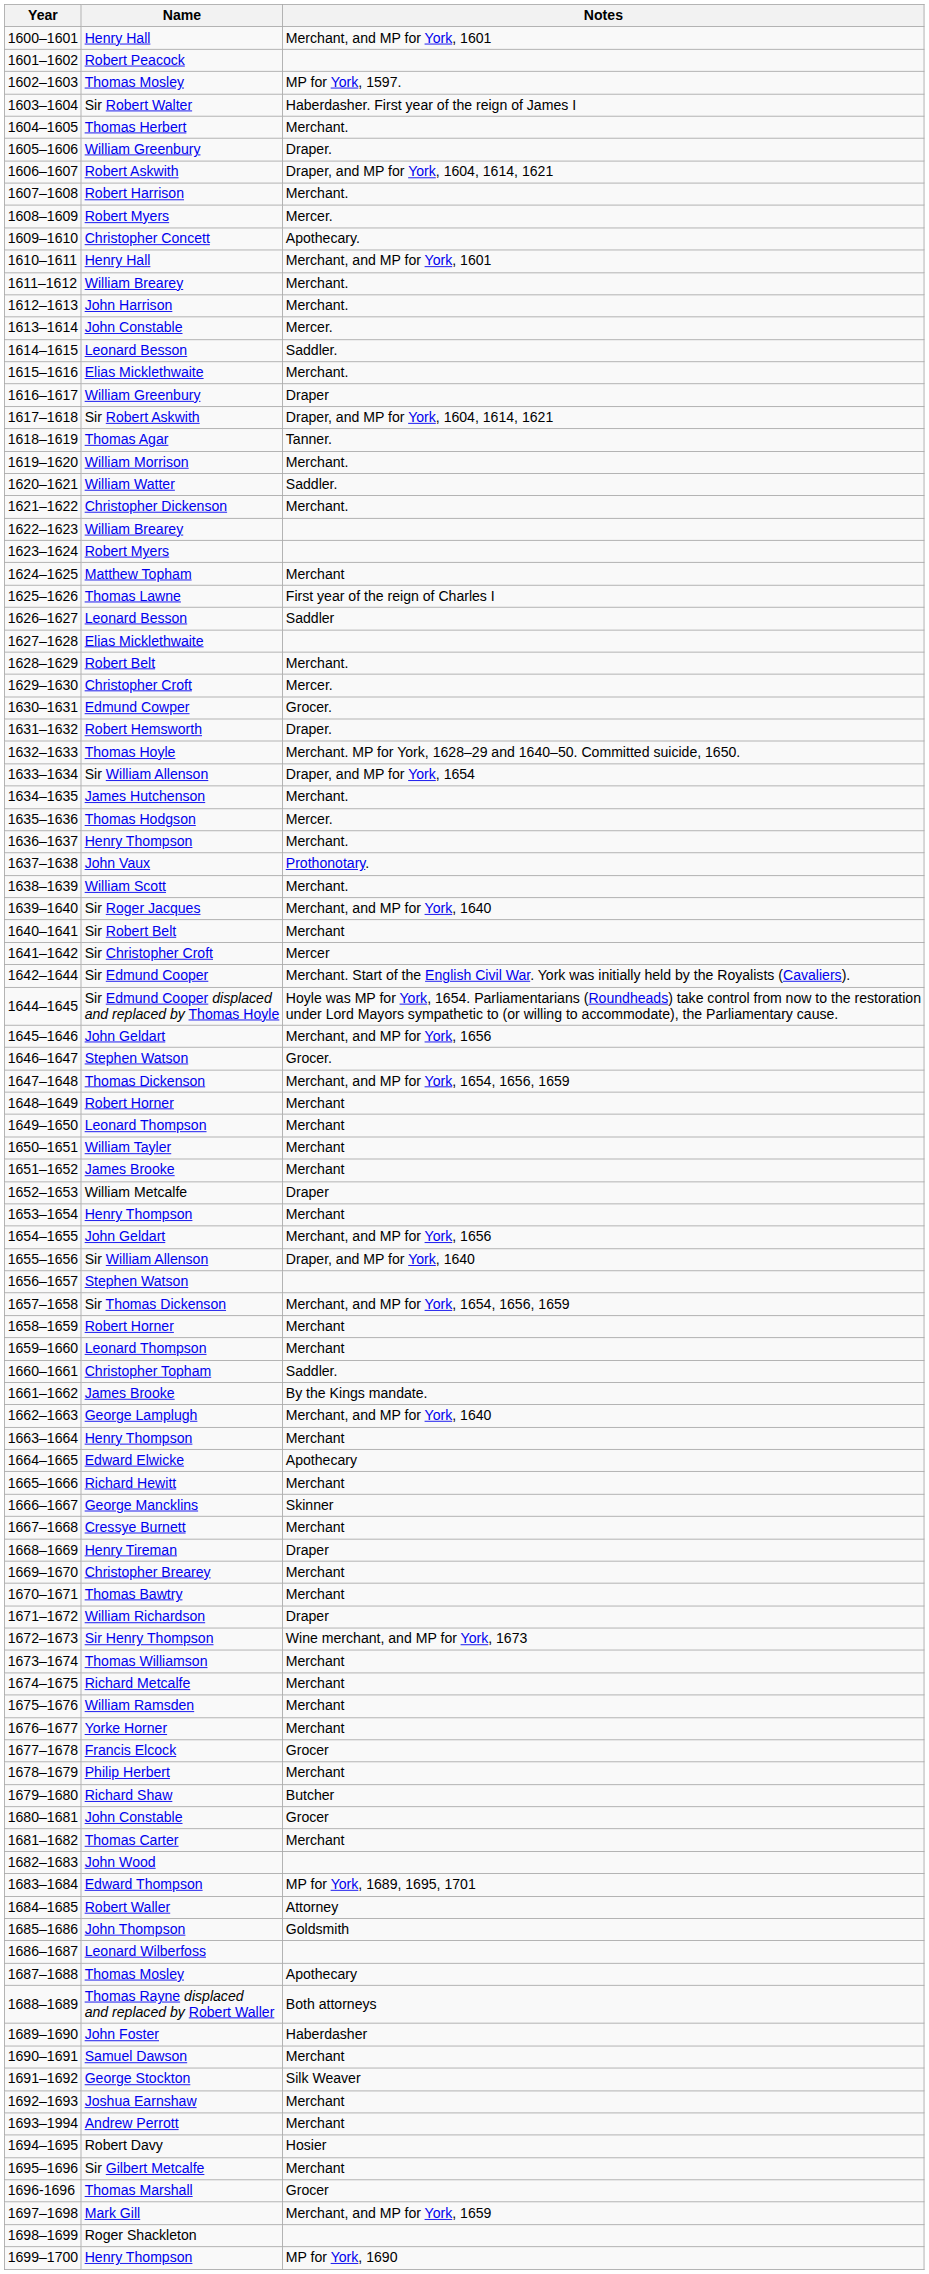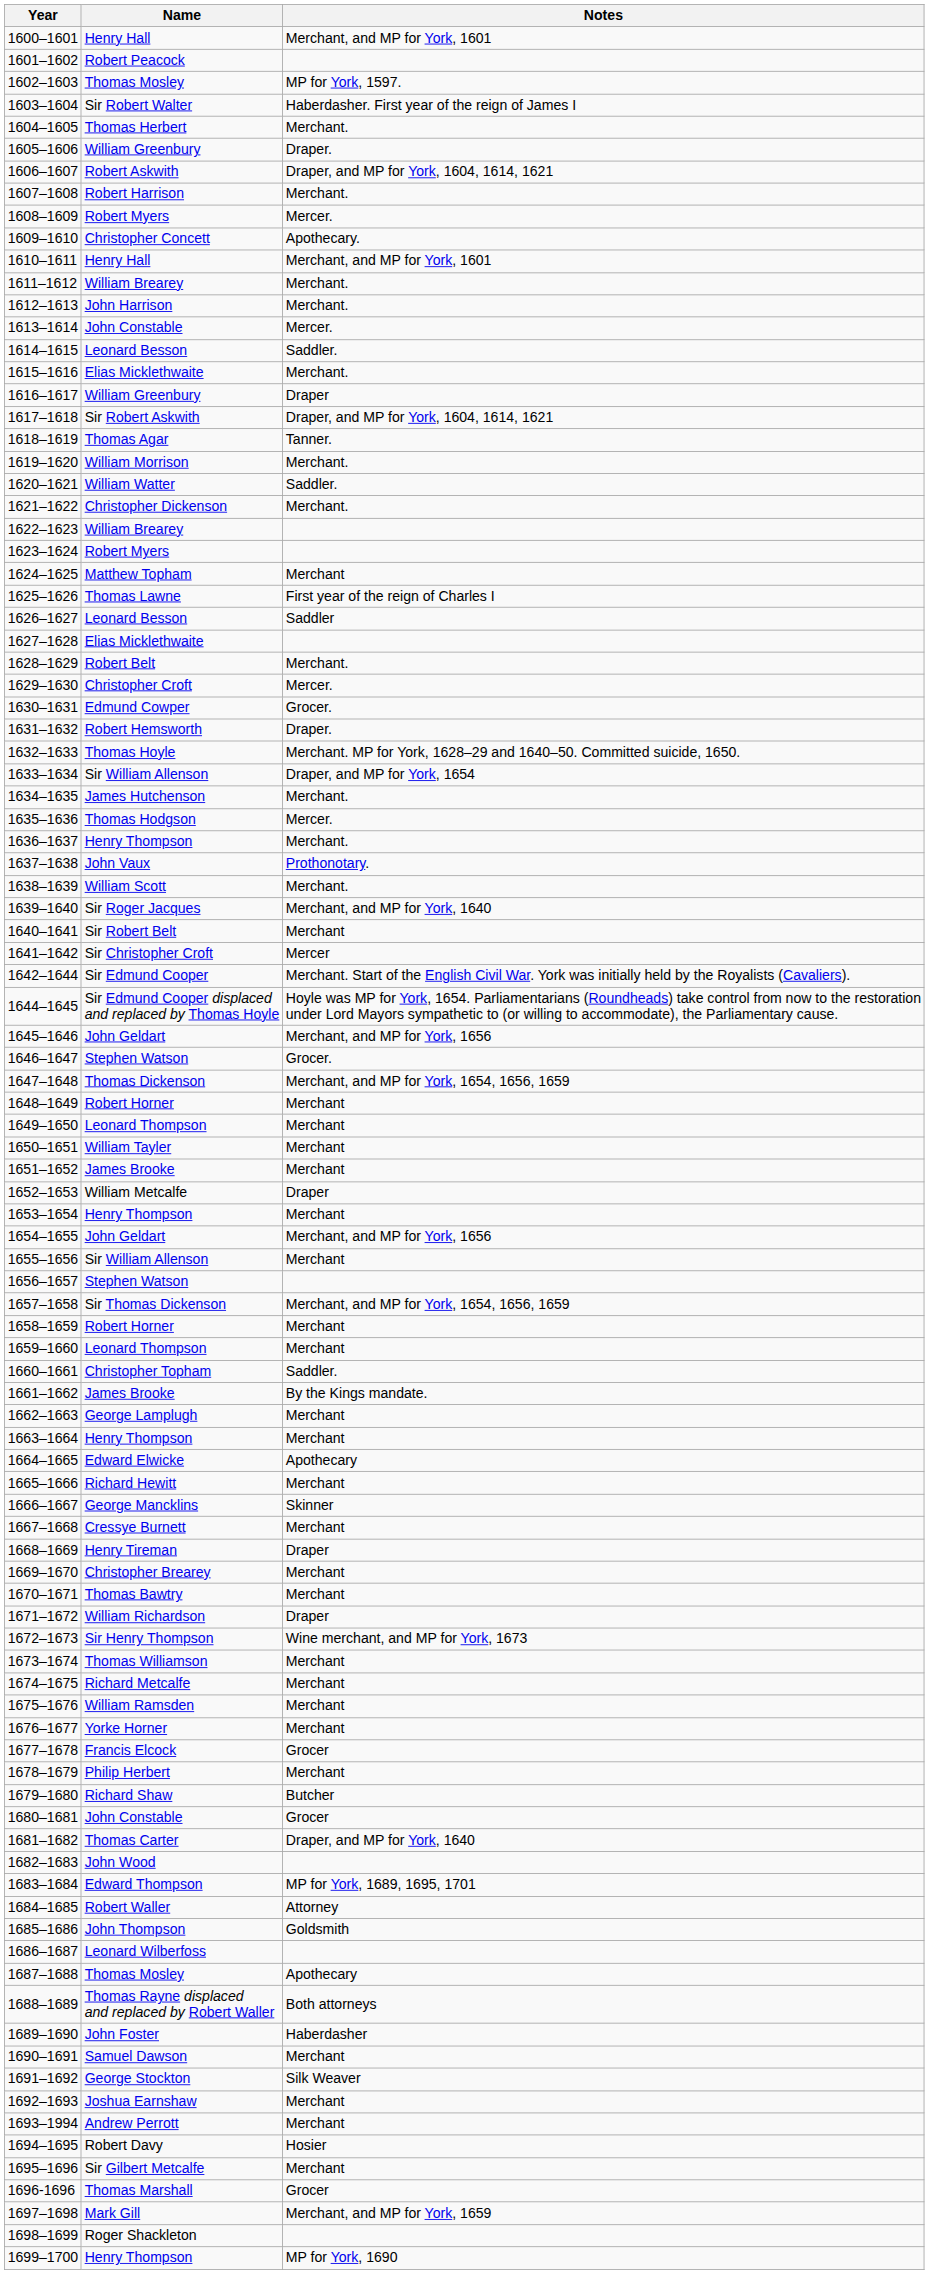 <table class="wikitable">
 <tr>
 <th>Year</th>
 <th>Name</th>
 <th>Notes</th>
 </tr>
 <tr>
 <td>1600–1601</td>
 <td><a href='#'>Henry Hall</a> </td>
 <td>Merchant, and MP for <a href='#'>York</a>, 1601</td>
 </tr>
 <tr>
 <td>1601–1602</td>
 <td><a href='#'>Robert Peacock</a> </td>
 <td></td>
 </tr>
 <tr>
 <td>1602–1603</td>
 <td><a href='#'>Thomas Mosley</a> </td>
 <td>MP for <a href='#'>York</a>, 1597.</td>
 </tr>
 <tr>
 <td>1603–1604</td>
 <td>Sir <a href='#'>Robert Walter</a> </td>
 <td>Haberdasher. First year of the reign of James I</td>
 </tr>
 <tr>
 <td>1604–1605</td>
 <td><a href='#'>Thomas Herbert</a> </td>
 <td>Merchant.</td>
 </tr>
 <tr>
 <td>1605–1606</td>
 <td><a href='#'>William Greenbury</a> </td>
 <td>Draper.</td>
 </tr>
 <tr>
 <td>1606–1607</td>
 <td><a href='#'>Robert Askwith</a> </td>
 <td>Draper, and MP for <a href='#'>York</a>, 1604, 1614, 1621</td>
 </tr>
 <tr>
 <td>1607–1608</td>
 <td><a href='#'>Robert Harrison</a> </td>
 <td>Merchant.</td>
 </tr>
 <tr>
 <td>1608–1609</td>
 <td><a href='#'>Robert Myers</a> </td>
 <td>Mercer.</td>
 </tr>
 <tr>
 <td>1609–1610</td>
 <td><a href='#'>Christopher Concett</a> </td>
 <td>Apothecary.</td>
 </tr>
 <tr>
 <td>1610–1611</td>
 <td><a href='#'>Henry Hall</a> </td>
 <td>Merchant, and MP for <a href='#'>York</a>, 1601</td>
 </tr>
 <tr>
 <td>1611–1612</td>
 <td><a href='#'>William Brearey</a> </td>
 <td>Merchant.</td>
 </tr>
 <tr>
 <td>1612–1613</td>
 <td><a href='#'>John Harrison</a> </td>
 <td>Merchant.</td>
 </tr>
 <tr>
 <td>1613–1614</td>
 <td><a href='#'>John Constable</a></td>
 <td>Mercer.</td>
 </tr>
 <tr>
 <td>1614–1615</td>
 <td><a href='#'>Leonard Besson</a> </td>
 <td>Saddler.</td>
 </tr>
 <tr>
 <td>1615–1616</td>
 <td><a href='#'>Elias Micklethwaite</a> </td>
 <td>Merchant.</td>
 </tr>
 <tr>
 <td>1616–1617</td>
 <td><a href='#'>William Greenbury</a> </td>
 <td>Draper</td>
 </tr>
 <tr>
 <td>1617–1618</td>
 <td>Sir <a href='#'>Robert Askwith</a> </td>
 <td>Draper, and MP for <a href='#'>York</a>, 1604, 1614, 1621</td>
 </tr>
 <tr>
 <td>1618–1619</td>
 <td><a href='#'>Thomas Agar</a> </td>
 <td>Tanner.</td>
 </tr>
 <tr>
 <td>1619–1620</td>
 <td><a href='#'>William Morrison</a> </td>
 <td>Merchant.</td>
 </tr>
 <tr>
 <td>1620–1621</td>
 <td><a href='#'>William Watter</a> </td>
 <td>Saddler.</td>
 </tr>
 <tr>
 <td>1621–1622</td>
 <td><a href='#'>Christopher Dickenson</a> </td>
 <td>Merchant.</td>
 </tr>
 <tr>
 <td>1622–1623</td>
 <td><a href='#'>William Brearey</a> </td>
 <td></td>
 </tr>
 <tr>
 <td>1623–1624</td>
 <td><a href='#'>Robert Myers</a> </td>
 <td></td>
 </tr>
 <tr>
 <td>1624–1625</td>
 <td><a href='#'>Matthew Topham</a> </td>
 <td>Merchant</td>
 </tr>
 <tr>
 <td>1625–1626</td>
 <td><a href='#'>Thomas Lawne</a> </td>
 <td>First year of the reign of Charles I</td>
 </tr>
 <tr>
 <td>1626–1627</td>
 <td><a href='#'>Leonard Besson</a> </td>
 <td>Saddler</td>
 </tr>
 <tr>
 <td>1627–1628</td>
 <td><a href='#'>Elias Micklethwaite</a> </td>
 <td></td>
 </tr>
 <tr>
 <td>1628–1629</td>
 <td><a href='#'>Robert Belt</a> </td>
 <td>Merchant.</td>
 </tr>
 <tr>
 <td>1629–1630</td>
 <td><a href='#'>Christopher Croft</a> </td>
 <td>Mercer.</td>
 </tr>
 <tr>
 <td>1630–1631</td>
 <td><a href='#'>Edmund Cowper</a> </td>
 <td>Grocer.</td>
 </tr>
 <tr>
 <td>1631–1632</td>
 <td><a href='#'>Robert Hemsworth</a> </td>
 <td>Draper.</td>
 </tr>
 <tr>
 <td>1632–1633</td>
 <td><a href='#'>Thomas Hoyle</a> </td>
 <td>Merchant. MP for York, 1628–29 and 1640–50. Committed suicide, 1650.</td>
 </tr>
 <tr>
 <td>1633–1634</td>
 <td>Sir <a href='#'>William Allenson</a> </td>
 <td>Draper, and MP for <a href='#'>York</a>, 1654</td>
 </tr>
 <tr>
 <td>1634–1635</td>
 <td><a href='#'>James Hutchenson</a> </td>
 <td>Merchant.</td>
 </tr>
 <tr>
 <td>1635–1636</td>
 <td><a href='#'>Thomas Hodgson</a> </td>
 <td>Mercer.</td>
 </tr>
 <tr>
 <td>1636–1637</td>
 <td><a href='#'>Henry Thompson</a> </td>
 <td>Merchant.</td>
 </tr>
 <tr>
 <td>1637–1638</td>
 <td><a href='#'>John Vaux</a> </td>
 <td><a href='#'>Prothonotary</a>.</td>
 </tr>
 <tr>
 <td>1638–1639</td>
 <td><a href='#'>William Scott</a> </td>
 <td>Merchant.</td>
 </tr>
 <tr>
 <td>1639–1640</td>
 <td>Sir <a href='#'>Roger Jacques</a> </td>
 <td>Merchant, and MP for <a href='#'>York</a>, 1640</td>
 </tr>
 <tr>
 <td>1640–1641</td>
 <td>Sir <a href='#'>Robert Belt</a> </td>
 <td>Merchant</td>
 </tr>
 <tr>
 <td>1641–1642</td>
 <td>Sir <a href='#'>Christopher Croft</a> </td>
 <td>Mercer</td>
 </tr>
 <tr>
 <td>1642–1644</td>
 <td>Sir <a href='#'>Edmund Cooper</a> </td>
 <td>Merchant. Start of the <a href='#'>English Civil War</a>. York was initially held by the Royalists (<a href='#'>Cavaliers</a>).</td>
 </tr>
 <tr>
 <td>1644–1645</td>
 <td>Sir <a href='#'>Edmund Cooper</a>  <em>displaced <br>and replaced by</em> <a href='#'>Thomas Hoyle</a> </td>
 <td>Hoyle was MP for <a href='#'>York</a>, 1654. Parliamentarians (<a href='#'>Roundheads</a>) take control from now to the restoration <br> under Lord Mayors sympathetic to (or willing to accommodate), the Parliamentary cause.</td>
 </tr>
 <tr>
 <td>1645–1646</td>
 <td><a href='#'>John Geldart</a> </td>
 <td>Merchant, and MP for <a href='#'>York</a>, 1656</td>
 </tr>
 <tr>
 <td>1646–1647</td>
 <td><a href='#'>Stephen Watson</a> </td>
 <td>Grocer.</td>
 </tr>
 <tr>
 <td>1647–1648</td>
 <td><a href='#'>Thomas Dickenson</a> </td>
 <td>Merchant, and MP for <a href='#'>York</a>, 1654, 1656, 1659</td>
 </tr>
 <tr>
 <td>1648–1649</td>
 <td><a href='#'>Robert Horner</a></td>
 <td>Merchant</td>
 </tr>
 <tr>
 <td>1649–1650</td>
 <td><a href='#'>Leonard Thompson</a> </td>
 <td>Merchant</td>
 </tr>
 <tr>
 <td>1650–1651</td>
 <td><a href='#'>William Tayler</a> </td>
 <td>Merchant</td>
 </tr>
 <tr>
 <td>1651–1652</td>
 <td><a href='#'>James Brooke</a></td>
 <td>Merchant</td>
 </tr>
 <tr>
 <td>1652–1653</td>
 <td>William Metcalfe</td>
 <td>Draper</td>
 </tr>
 <tr>
 <td>1653–1654</td>
 <td><a href='#'>Henry Thompson</a></td>
 <td>Merchant</td>
 </tr>
 <tr>
 <td>1654–1655</td>
 <td><a href='#'>John Geldart</a></td>
 <td>Merchant, and MP for <a href='#'>York</a>, 1656</td>
 </tr>
 <tr>
 <td>1655–1656</td>
 <td>Sir <a href='#'>William Allenson</a></td>
-<td>Draper, and MP for <a href='#'>York</a>, 1640</td>
+<td>Merchant</td>
 </tr>
 <tr>
 <td>1656–1657</td>
 <td><a href='#'>Stephen Watson</a></td>
 <td></td>
 </tr>
 <tr>
 <td>1657–1658</td>
 <td>Sir <a href='#'>Thomas Dickenson</a> </td>
 <td>Merchant, and MP for <a href='#'>York</a>, 1654, 1656, 1659</td>
 </tr>
 <tr>
 <td>1658–1659</td>
 <td><a href='#'>Robert Horner</a></td>
 <td>Merchant</td>
 </tr>
 <tr>
 <td>1659–1660</td>
 <td><a href='#'>Leonard Thompson</a></td>
 <td>Merchant</td>
 </tr>
 <tr>
 <td>1660–1661</td>
 <td><a href='#'>Christopher Topham</a></td>
 <td>Saddler.</td>
 </tr>
 <tr>
 <td>1661–1662</td>
 <td><a href='#'>James Brooke</a></td>
 <td>By the Kings mandate.</td>
 </tr>
 <tr>
 <td>1662–1663</td>
 <td><a href='#'>George Lamplugh</a></td>
-<td>Merchant, and MP for <a href='#'>York</a>, 1640</td>
+<td>Merchant</td>
 </tr>
 <tr>
 <td>1663–1664</td>
 <td><a href='#'>Henry Thompson</a></td>
 <td>Merchant</td>
 </tr>
 <tr>
 <td>1664–1665</td>
 <td><a href='#'>Edward Elwicke</a></td>
 <td>Apothecary</td>
 </tr>
 <tr>
 <td>1665–1666</td>
 <td><a href='#'>Richard Hewitt</a></td>
 <td>Merchant</td>
 </tr>
 <tr>
 <td>1666–1667</td>
 <td><a href='#'>George Mancklins</a></td>
 <td>Skinner</td>
 </tr>
 <tr>
 <td>1667–1668</td>
 <td><a href='#'>Cressye Burnett</a></td>
 <td>Merchant</td>
 </tr>
 <tr>
 <td>1668–1669</td>
 <td><a href='#'>Henry Tireman</a></td>
 <td>Draper</td>
 </tr>
 <tr>
 <td>1669–1670</td>
 <td><a href='#'>Christopher Brearey</a></td>
 <td>Merchant</td>
 </tr>
 <tr>
 <td>1670–1671</td>
 <td><a href='#'>Thomas Bawtry</a></td>
 <td>Merchant</td>
 </tr>
 <tr>
 <td>1671–1672</td>
 <td><a href='#'>William Richardson</a></td>
 <td>Draper</td>
 </tr>
 <tr>
 <td>1672–1673</td>
 <td><a href='#'>Sir Henry Thompson</a></td>
 <td>Wine merchant, and MP for <a href='#'>York</a>, 1673</td>
 </tr>
 <tr>
 <td>1673–1674</td>
 <td><a href='#'>Thomas Williamson</a></td>
 <td>Merchant</td>
 </tr>
 <tr>
 <td>1674–1675</td>
 <td><a href='#'>Richard Metcalfe</a></td>
 <td>Merchant</td>
 </tr>
 <tr>
 <td>1675–1676</td>
 <td><a href='#'>William Ramsden</a></td>
 <td>Merchant</td>
 </tr>
 <tr>
 <td>1676–1677</td>
 <td><a href='#'>Yorke Horner</a></td>
 <td>Merchant</td>
 </tr>
 <tr>
 <td>1677–1678</td>
 <td><a href='#'>Francis Elcock</a></td>
 <td>Grocer</td>
 </tr>
 <tr>
 <td>1678–1679</td>
 <td><a href='#'>Philip Herbert</a></td>
 <td>Merchant</td>
 </tr>
 <tr>
 <td>1679–1680</td>
 <td><a href='#'>Richard Shaw</a></td>
 <td>Butcher</td>
 </tr>
 <tr>
 <td>1680–1681</td>
 <td><a href='#'>John Constable</a></td>
 <td>Grocer</td>
 </tr>
 <tr>
 <td>1681–1682</td>
 <td><a href='#'>Thomas Carter</a></td>
-<td>Merchant</td>
+<td>Draper, and MP for <a href='#'>York</a>, 1640</td>
 </tr>
 <tr>
 <td>1682–1683</td>
 <td><a href='#'>John Wood</a></td>
 <td></td>
 </tr>
 <tr>
 <td>1683–1684</td>
 <td><a href='#'>Edward Thompson</a></td>
 <td>MP for <a href='#'>York</a>, 1689, 1695, 1701</td>
 </tr>
 <tr>
 <td>1684–1685</td>
 <td><a href='#'>Robert Waller</a></td>
 <td>Attorney</td>
 </tr>
 <tr>
 <td>1685–1686</td>
 <td><a href='#'>John Thompson</a></td>
 <td>Goldsmith</td>
 </tr>
 <tr>
 <td>1686–1687</td>
 <td><a href='#'>Leonard Wilberfoss</a></td>
 <td></td>
 </tr>
 <tr>
 <td>1687–1688</td>
 <td><a href='#'>Thomas Mosley</a></td>
 <td>Apothecary</td>
 </tr>
 <tr>
 <td>1688–1689</td>
 <td><a href='#'>Thomas Rayne</a> <em>displaced</em> <br> <em>and replaced by</em> <a href='#'>Robert Waller</a></td>
 <td>Both attorneys</td>
 </tr>
 <tr>
 <td>1689–1690</td>
 <td><a href='#'>John Foster</a></td>
 <td>Haberdasher</td>
 </tr>
 <tr>
 <td>1690–1691</td>
 <td><a href='#'>Samuel Dawson</a></td>
 <td>Merchant</td>
 </tr>
 <tr>
 <td>1691–1692</td>
 <td><a href='#'>George Stockton</a></td>
 <td>Silk Weaver</td>
 </tr>
 <tr>
 <td>1692–1693</td>
 <td><a href='#'>Joshua Earnshaw</a></td>
 <td>Merchant</td>
 </tr>
 <tr>
 <td>1693–1994</td>
 <td><a href='#'>Andrew Perrott</a></td>
 <td>Merchant</td>
 </tr>
 <tr>
 <td>1694–1695</td>
 <td>Robert Davy</td>
 <td>Hosier</td>
 </tr>
 <tr>
 <td>1695–1696</td>
 <td>Sir <a href='#'>Gilbert Metcalfe</a></td>
 <td>Merchant</td>
 </tr>
 <tr>
 <td>1696-1696</td>
 <td><a href='#'>Thomas Marshall</a> </td>
 <td>Grocer</td>
 </tr>
 <tr>
 <td>1697–1698</td>
 <td><a href='#'>Mark Gill</a></td>
 <td>Merchant, and MP for <a href='#'>York</a>, 1659</td>
 </tr>
 <tr>
 <td>1698–1699</td>
 <td>Roger Shackleton</td>
 <td></td>
 </tr>
 <tr>
 <td>1699–1700</td>
 <td><a href='#'>Henry Thompson</a></td>
 <td>MP for <a href='#'>York</a>, 1690</td>
 </tr>
 </table>
